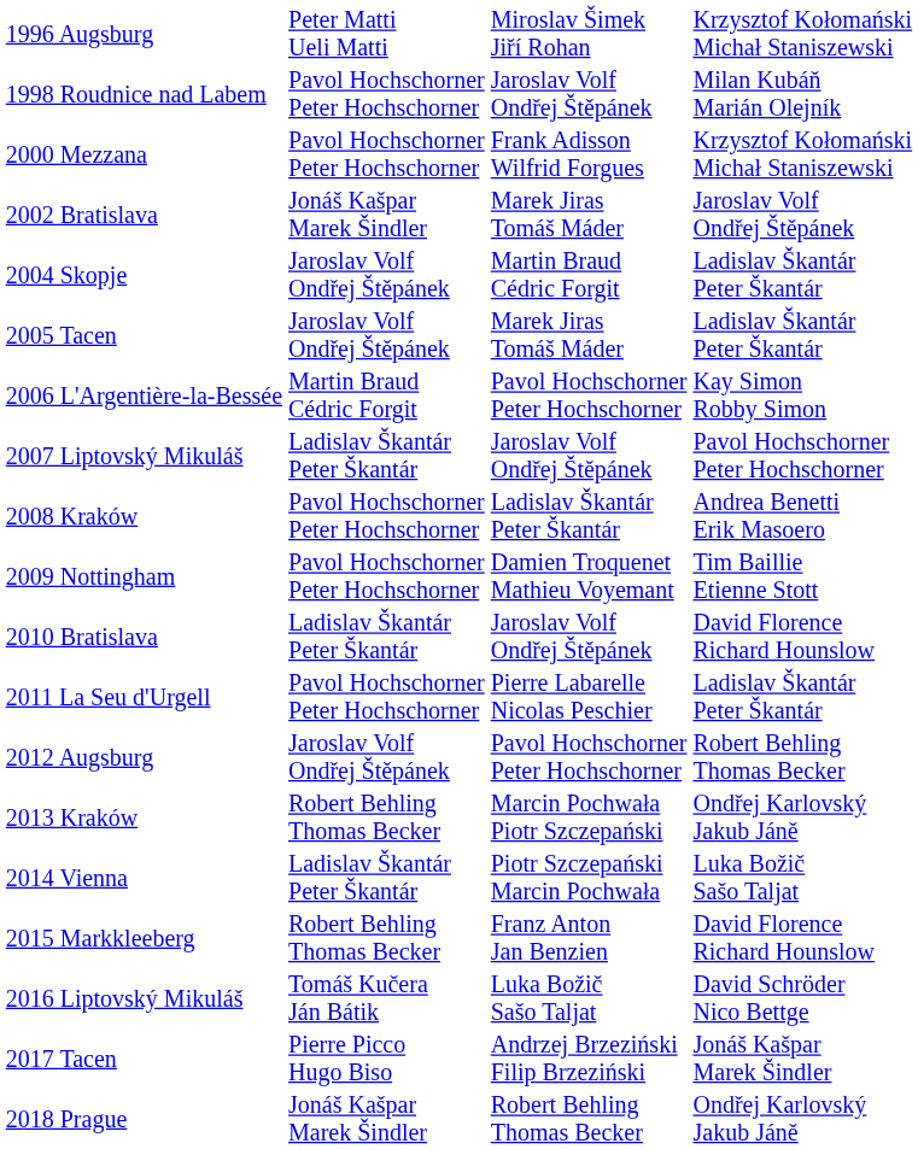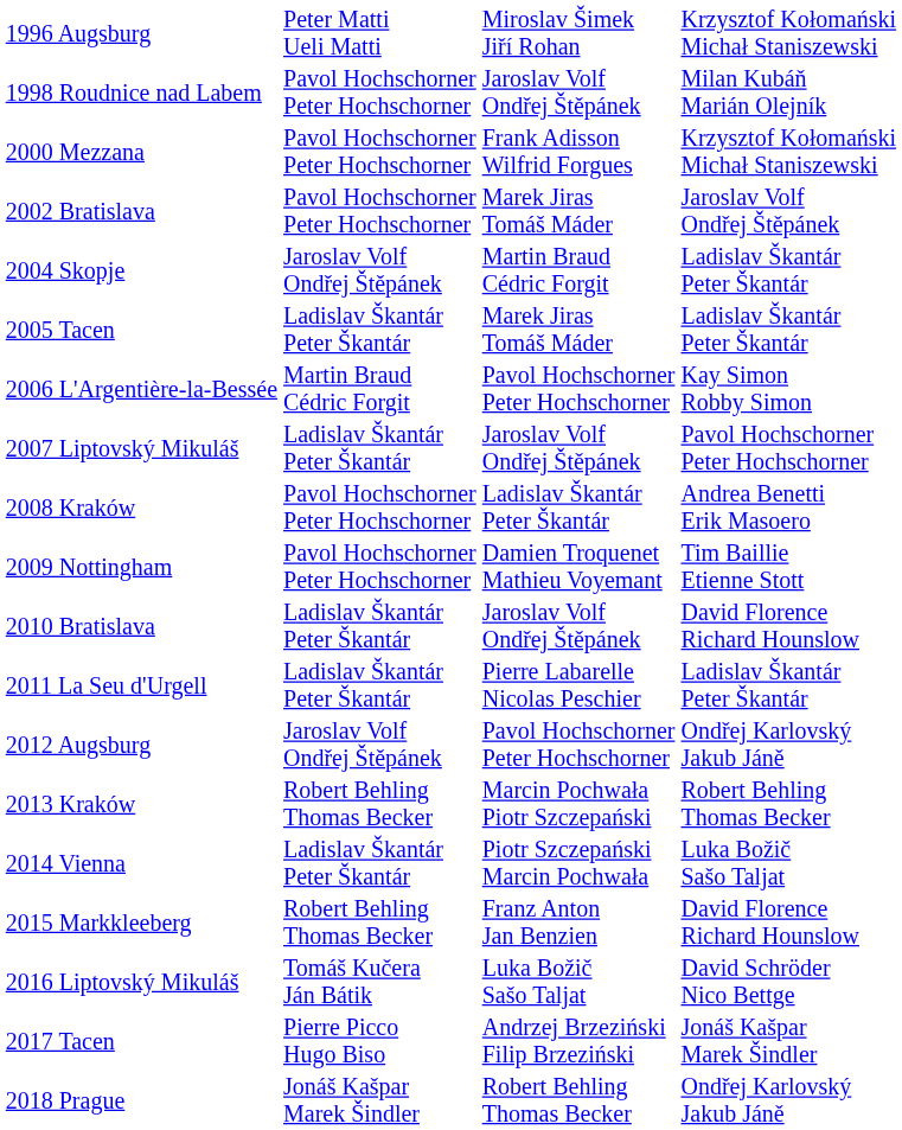 <table>
 <tr>
 <td><a href='#'>1996 Augsburg</a></td>
 <td><a href='#'>Peter Matti</a><br><a href='#'>Ueli Matti</a><br></td>
 <td><a href='#'>Miroslav Šimek</a><br><a href='#'>Jiří Rohan</a><br></td>
 <td><a href='#'>Krzysztof Kołomański</a><br><a href='#'>Michał Staniszewski</a><br></td>
 </tr>
 <tr>
 <td><a href='#'>1998 Roudnice nad Labem</a></td>
 <td><a href='#'>Pavol Hochschorner</a><br><a href='#'>Peter Hochschorner</a><br></td>
 <td><a href='#'>Jaroslav Volf</a><br><a href='#'>Ondřej Štěpánek</a><br></td>
 <td><a href='#'>Milan Kubáň</a><br><a href='#'>Marián Olejník</a><br></td>
 </tr>
 <tr>
 <td><a href='#'>2000 Mezzana</a></td>
 <td><a href='#'>Pavol Hochschorner</a><br><a href='#'>Peter Hochschorner</a><br></td>
 <td><a href='#'>Frank Adisson</a><br><a href='#'>Wilfrid Forgues</a><br></td>
 <td><a href='#'>Krzysztof Kołomański</a><br><a href='#'>Michał Staniszewski</a><br></td>
 </tr>
 <tr>
 <td><a href='#'>2002 Bratislava</a></td>
-<td><a href='#'>Jonáš Kašpar</a><br><a href='#'>Marek Šindler</a><br></td>
+<td><a href='#'>Pavol Hochschorner</a><br><a href='#'>Peter Hochschorner</a><br></td>
 <td><a href='#'>Marek Jiras</a><br><a href='#'>Tomáš Máder</a><br></td>
 <td><a href='#'>Jaroslav Volf</a><br><a href='#'>Ondřej Štěpánek</a><br></td>
 </tr>
 <tr>
 <td><a href='#'>2004 Skopje</a></td>
 <td><a href='#'>Jaroslav Volf</a><br><a href='#'>Ondřej Štěpánek</a><br></td>
 <td><a href='#'>Martin Braud</a><br><a href='#'>Cédric Forgit</a><br></td>
 <td><a href='#'>Ladislav Škantár</a><br><a href='#'>Peter Škantár</a><br></td>
 </tr>
 <tr>
 <td><a href='#'>2005 Tacen</a></td>
-<td><a href='#'>Jaroslav Volf</a><br><a href='#'>Ondřej Štěpánek</a><br></td>
+<td><a href='#'>Ladislav Škantár</a><br><a href='#'>Peter Škantár</a><br></td>
 <td><a href='#'>Marek Jiras</a><br><a href='#'>Tomáš Máder</a><br></td>
 <td><a href='#'>Ladislav Škantár</a><br><a href='#'>Peter Škantár</a><br></td>
 </tr>
 <tr>
 <td><a href='#'>2006 L'Argentière-la-Bessée</a></td>
 <td><a href='#'>Martin Braud</a><br><a href='#'>Cédric Forgit</a><br></td>
 <td><a href='#'>Pavol Hochschorner</a><br><a href='#'>Peter Hochschorner</a><br></td>
 <td><a href='#'>Kay Simon</a><br><a href='#'>Robby Simon</a><br></td>
 </tr>
 <tr>
 <td><a href='#'>2007 Liptovský Mikuláš</a></td>
 <td><a href='#'>Ladislav Škantár</a><br><a href='#'>Peter Škantár</a><br></td>
 <td><a href='#'>Jaroslav Volf</a><br><a href='#'>Ondřej Štěpánek</a><br></td>
 <td><a href='#'>Pavol Hochschorner</a><br><a href='#'>Peter Hochschorner</a><br></td>
 </tr>
 <tr>
 <td><a href='#'>2008 Kraków</a></td>
 <td><a href='#'>Pavol Hochschorner</a><br><a href='#'>Peter Hochschorner</a><br></td>
 <td><a href='#'>Ladislav Škantár</a><br><a href='#'>Peter Škantár</a><br></td>
 <td><a href='#'>Andrea Benetti</a><br><a href='#'>Erik Masoero</a><br></td>
 </tr>
 <tr>
 <td><a href='#'>2009 Nottingham</a></td>
 <td><a href='#'>Pavol Hochschorner</a><br><a href='#'>Peter Hochschorner</a><br></td>
 <td><a href='#'>Damien Troquenet</a><br><a href='#'>Mathieu Voyemant</a><br></td>
 <td><a href='#'>Tim Baillie</a><br><a href='#'>Etienne Stott</a><br></td>
 </tr>
 <tr>
 <td><a href='#'>2010 Bratislava</a></td>
 <td><a href='#'>Ladislav Škantár</a><br><a href='#'>Peter Škantár</a><br></td>
 <td><a href='#'>Jaroslav Volf</a><br><a href='#'>Ondřej Štěpánek</a><br></td>
 <td><a href='#'>David Florence</a><br><a href='#'>Richard Hounslow</a><br></td>
 </tr>
 <tr>
 <td><a href='#'>2011 La Seu d'Urgell</a></td>
-<td><a href='#'>Pavol Hochschorner</a><br><a href='#'>Peter Hochschorner</a><br></td>
+<td><a href='#'>Ladislav Škantár</a><br><a href='#'>Peter Škantár</a><br></td>
 <td><a href='#'>Pierre Labarelle</a><br><a href='#'>Nicolas Peschier</a><br></td>
 <td><a href='#'>Ladislav Škantár</a><br><a href='#'>Peter Škantár</a><br></td>
 </tr>
 <tr>
 <td><a href='#'>2012 Augsburg</a></td>
 <td><a href='#'>Jaroslav Volf</a><br><a href='#'>Ondřej Štěpánek</a><br></td>
 <td><a href='#'>Pavol Hochschorner</a><br><a href='#'>Peter Hochschorner</a><br></td>
-<td><a href='#'>Robert Behling</a><br><a href='#'>Thomas Becker</a><br></td>
+<td><a href='#'>Ondřej Karlovský</a><br><a href='#'>Jakub Jáně</a><br></td>
 </tr>
 <tr>
 <td><a href='#'>2013 Kraków</a></td>
 <td><a href='#'>Robert Behling</a><br><a href='#'>Thomas Becker</a><br></td>
 <td><a href='#'>Marcin Pochwała</a><br><a href='#'>Piotr Szczepański</a><br></td>
-<td><a href='#'>Ondřej Karlovský</a><br><a href='#'>Jakub Jáně</a><br></td>
+<td><a href='#'>Robert Behling</a><br><a href='#'>Thomas Becker</a><br></td>
 </tr>
 <tr>
 <td><a href='#'>2014 Vienna</a></td>
 <td><a href='#'>Ladislav Škantár</a><br><a href='#'>Peter Škantár</a><br></td>
 <td><a href='#'>Piotr Szczepański</a><br><a href='#'>Marcin Pochwała</a><br></td>
 <td><a href='#'>Luka Božič</a><br><a href='#'>Sašo Taljat</a><br></td>
 </tr>
 <tr>
 <td><a href='#'>2015 Markkleeberg</a></td>
 <td><a href='#'>Robert Behling</a><br><a href='#'>Thomas Becker</a><br></td>
 <td><a href='#'>Franz Anton</a><br><a href='#'>Jan Benzien</a><br></td>
 <td><a href='#'>David Florence</a><br><a href='#'>Richard Hounslow</a><br></td>
 </tr>
 <tr>
 <td><a href='#'>2016 Liptovský Mikuláš</a></td>
 <td><a href='#'>Tomáš Kučera</a><br><a href='#'>Ján Bátik</a><br></td>
 <td><a href='#'>Luka Božič</a><br><a href='#'>Sašo Taljat</a><br></td>
 <td><a href='#'>David Schröder</a><br><a href='#'>Nico Bettge</a><br></td>
 </tr>
 <tr>
 <td><a href='#'>2017 Tacen</a></td>
 <td><a href='#'>Pierre Picco</a><br><a href='#'>Hugo Biso</a><br></td>
 <td><a href='#'>Andrzej Brzeziński</a><br><a href='#'>Filip Brzeziński</a><br></td>
 <td><a href='#'>Jonáš Kašpar</a><br><a href='#'>Marek Šindler</a><br></td>
 </tr>
 <tr>
 <td><a href='#'>2018 Prague</a></td>
 <td><a href='#'>Jonáš Kašpar</a><br><a href='#'>Marek Šindler</a><br></td>
 <td><a href='#'>Robert Behling</a><br><a href='#'>Thomas Becker</a><br></td>
 <td><a href='#'>Ondřej Karlovský</a><br><a href='#'>Jakub Jáně</a><br></td>
 </tr>
 </table>
